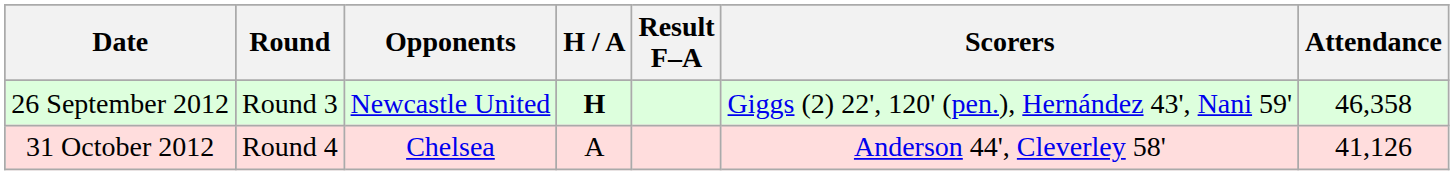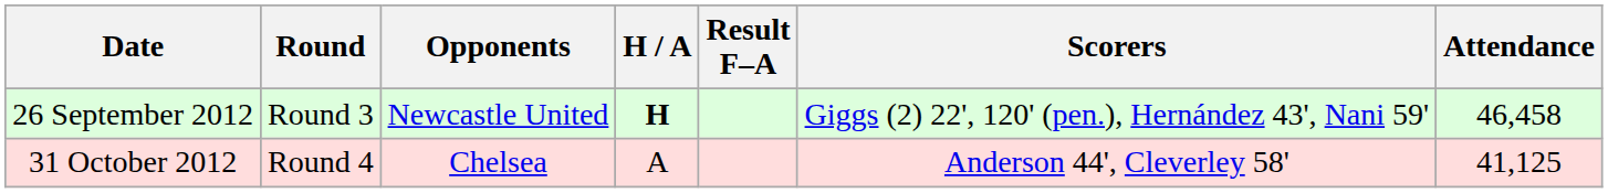 <table class="wikitable" style="text-align:center">
 <tr>
 <th>Date</th>
 <th>Round</th>
 <th>Opponents</th>
 <th>H / A</th>
 <th>Result<br>F–A</th>
 <th>Scorers</th>
 <th>Attendance</th>
 </tr>
 <tr bgcolor="#ddffdd">
 <td>26 September 2012</td>
 <td>Round 3</td>
 <td><a href='#'>Newcastle United</a></td>
 <td><strong>H</strong></td>
 <td></td>
 <td><a href='#'>Giggs</a> (2) 22', 120' (<a href='#'>pen.</a>), <a href='#'>Hernández</a> 43', <a href='#'>Nani</a> 59'</td>
-<td>46,358</td>
+<td>46,458</td>
 </tr>
 <tr bgcolor="#ffdddd">
 <td>31 October 2012</td>
 <td>Round 4</td>
 <td><a href='#'>Chelsea</a></td>
 <td>A</td>
 <td> </td>
 <td><a href='#'>Anderson</a> 44', <a href='#'>Cleverley</a> 58'</td>
-<td>41,126</td>
+<td>41,125</td>
 </tr>
 </table>
